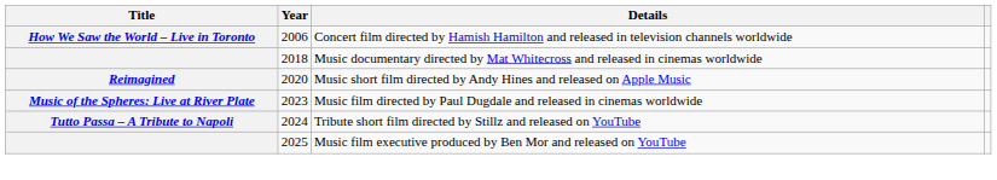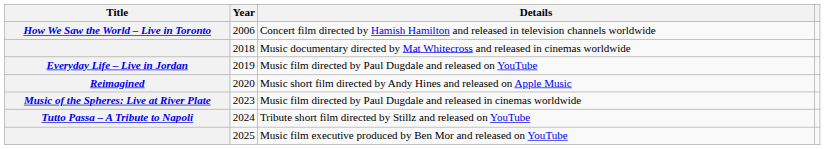 <table class="wikitable sortable plainrowheaders" style="text-align:center;">
 <tr>
 <th scope="col" style="width:20em;">Title</th>
 <th scope="col" style="width:2em;">Year</th>
 <th scope="col" style="width:50em;" class="unsortable">Details</th>
 <th scope="col" class="unsortable"></th>
 </tr>
 <tr>
 <th scope="row"><em><a href='#'>How We Saw the World – Live in Toronto</a></em></th>
 <td>2006</td>
 <td style="text-align:left;">Concert film directed by <a href='#'>Hamish Hamilton</a> and released in television channels worldwide</td>
 <td></td>
 </tr>
 <tr>
 <th scope="row"></th>
 <td>2018</td>
 <td style="text-align:left;">Music documentary directed by <a href='#'>Mat Whitecross</a> and released in cinemas worldwide</td>
+<td></td>
+</tr>
+<tr>
+<th scope="row"><em><a href='#'>Everyday Life – Live in Jordan</a></em></th>
+<td>2019</td>
+<td style="text-align:left;">Music film directed by Paul Dugdale and released on <a href='#'>YouTube</a></td>
 <td></td>
 </tr>
 <tr>
 <th scope="row"><em><a href='#'>Reimagined</a></em></th>
 <td>2020</td>
 <td style="text-align:left;">Music short film directed by Andy Hines and released on <a href='#'>Apple Music</a></td>
 <td></td>
 </tr>
 <tr>
 <th scope="row"><em><a href='#'>Music of the Spheres: Live at River Plate</a></em></th>
 <td>2023</td>
 <td style="text-align:left;">Music film directed by Paul Dugdale and released in cinemas worldwide</td>
 <td></td>
 </tr>
 <tr>
 <th scope="row"><em><a href='#'>Tutto Passa – A Tribute to Napoli</a></em></th>
 <td>2024</td>
 <td style="text-align:left;">Tribute short film directed by Stillz and released on <a href='#'>YouTube</a></td>
 <td></td>
 </tr>
 <tr>
 <th scope="row"></th>
 <td>2025</td>
 <td style="text-align:left;">Music film executive produced by Ben Mor and released on <a href='#'>YouTube</a></td>
 <td></td>
 </tr>
 </table>
